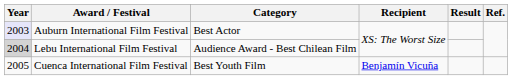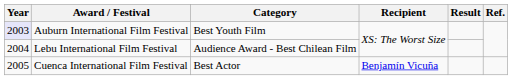 <table class="wikitable">
 <tr>
 <th>Year</th>
 <th>Award / Festival</th>
 <th>Category</th>
 <th>Recipient</th>
 <th>Result</th>
 <th>Ref.</th>
 </tr>
 <tr>
 <td style="background: lavender;">2003</td>
 <td>Auburn International Film Festival</td>
-<td>Best Actor</td>
+<td>Best Youth Film</td>
 <td rowspan="2"><em>XS: The Worst Size</em></td>
 <td></td>
 <td rowspan="2"></td>
 </tr>
 <tr>
-<td style="background: lightgrey;">2004</td>
+<td>2004</td>
 <td>Lebu International Film Festival</td>
 <td>Audience Award - Best Chilean Film</td>
 <td></td>
 </tr>
 <tr>
 <td>2005</td>
 <td>Cuenca International Film Festival</td>
-<td>Best Youth Film</td>
+<td>Best Actor</td>
 <td><a href='#'>Benjamín Vicuña</a></td>
 <td></td>
 <td></td>
 </tr>
 </table>
